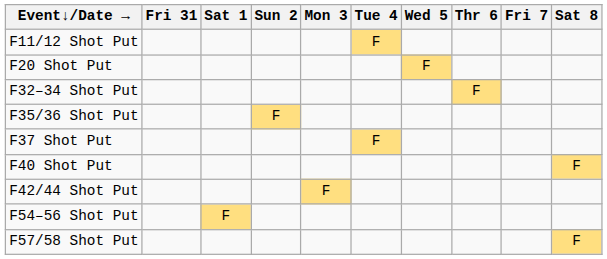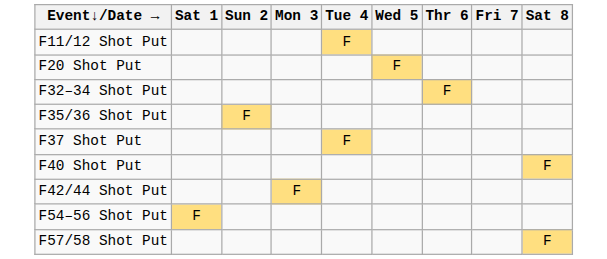 <table class="wikitable" style="margin:0.5em auto; font-size:90%; line-height:1.25em;">
 <tr align="center">
 <th>Event↓/Date →</th>
-<th>Fri 31</th>
 <th>Sat 1</th>
 <th>Sun 2</th>
 <th>Mon 3</th>
 <th>Tue 4</th>
 <th>Wed 5</th>
 <th>Thr 6</th>
 <th>Fri 7</th>
 <th>Sat 8</th>
 </tr>
 <tr align="center">
 <td align="left">F11/12 Shot Put</td>
 <td></td>
 <td></td>
 <td></td>
-<td></td>
 <td bgcolor="#FFDF80">F</td>
 <td></td>
 <td></td>
 <td></td>
 <td></td>
 </tr>
 <tr align="center">
 <td align="left">F20 Shot Put</td>
-<td></td>
 <td></td>
 <td></td>
 <td></td>
 <td></td>
 <td bgcolor="#FFDF80">F</td>
 <td></td>
 <td></td>
 <td></td>
 </tr>
 <tr align="center">
 <td align="left">F32–34 Shot Put</td>
 <td></td>
 <td></td>
 <td></td>
 <td></td>
 <td></td>
-<td></td>
 <td bgcolor="#FFDF80">F</td>
 <td></td>
 <td></td>
 </tr>
 <tr align="center">
 <td align="left">F35/36 Shot Put</td>
-<td></td>
 <td></td>
 <td bgcolor="#FFDF80">F</td>
 <td></td>
 <td></td>
 <td></td>
 <td></td>
 <td></td>
 <td></td>
 </tr>
 <tr align="center">
 <td align="left">F37 Shot Put</td>
-<td></td>
 <td></td>
 <td></td>
 <td></td>
 <td bgcolor="#FFDF80">F</td>
 <td></td>
 <td></td>
 <td></td>
 <td></td>
 </tr>
 <tr align="center">
 <td align="left">F40 Shot Put</td>
 <td></td>
 <td></td>
 <td></td>
 <td></td>
 <td></td>
 <td></td>
 <td></td>
-<td></td>
 <td bgcolor="#FFDF80">F</td>
 </tr>
 <tr align="center">
 <td align="left">F42/44 Shot Put</td>
-<td></td>
 <td></td>
 <td></td>
 <td bgcolor="#FFDF80">F</td>
 <td></td>
 <td></td>
 <td></td>
 <td></td>
 <td></td>
 </tr>
 <tr align="center">
 <td align="left">F54–56 Shot Put</td>
-<td></td>
 <td bgcolor="#FFDF80">F</td>
 <td></td>
 <td></td>
 <td></td>
 <td></td>
 <td></td>
 <td></td>
 <td></td>
 </tr>
 <tr align="center">
 <td align="left">F57/58 Shot Put</td>
 <td></td>
 <td></td>
 <td></td>
 <td></td>
 <td></td>
 <td></td>
 <td></td>
-<td></td>
 <td bgcolor="#FFDF80">F</td>
 </tr>
 </table>
